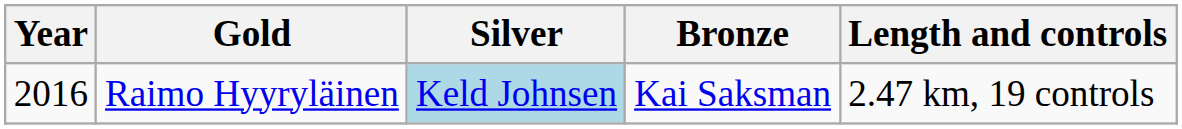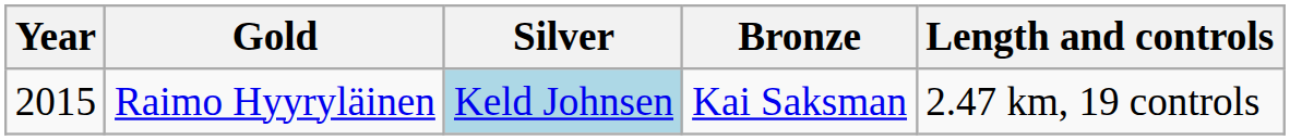 <table class="wikitable">
 <tr>
 <th>Year</th>
 <th>Gold</th>
 <th>Silver</th>
 <th>Bronze</th>
 <th>Length and controls</th>
 </tr>
 <tr>
-<td>2016</td>
+<td>2015</td>
 <td> <a href='#'>Raimo Hyyryläinen</a></td>
 <td style="background: lightblue;"> <a href='#'>Keld Johnsen</a></td>
 <td> <a href='#'>Kai Saksman</a></td>
 <td>2.47 km, 19 controls</td>
 </tr>
 </table>
